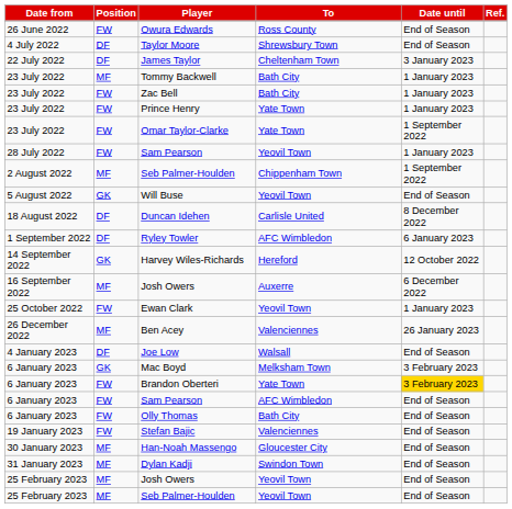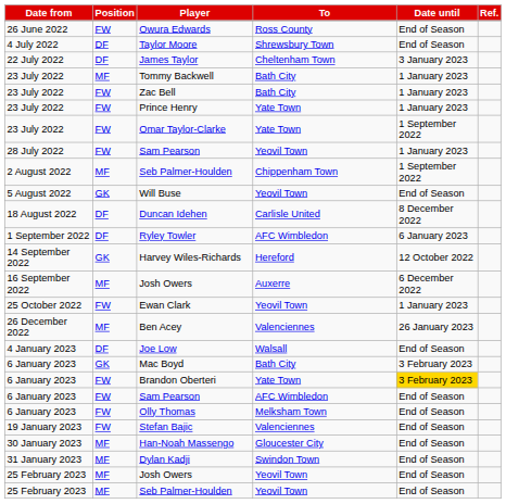 <table class="wikitable"  style="text-align:left; font-size:90%; ">
 <tr>
 <th style="background:#DD0000; color:#FFFFFF; width:120px;">Date from</th>
 <th style="background:#DD0000; color:#FFFFFF; width:50px;">Position</th>
 <th style="background:#DD0000; color:#FFFFFF; width:160px;">Player</th>
 <th style="background:#DD0000; color:#FFFFFF; width:200px;">To</th>
 <th style="background:#DD0000; color:#FFFFFF; width:110px;">Date until</th>
 <th style="background:#DD0000; color:#FFFFFF; width:25px;">Ref.</th>
 </tr>
 <tr>
 </tr>
 <tr>
 <td>26 June 2022</td>
 <td><a href='#'>FW</a></td>
 <td> <a href='#'>Owura Edwards</a></td>
 <td> <a href='#'>Ross County</a></td>
 <td>End of Season</td>
 <td></td>
 </tr>
 <tr>
 <td>4 July 2022</td>
 <td><a href='#'>DF</a></td>
 <td> <a href='#'>Taylor Moore</a></td>
 <td> <a href='#'>Shrewsbury Town</a></td>
 <td>End of Season</td>
 <td></td>
 </tr>
 <tr>
 <td>22 July 2022</td>
 <td><a href='#'>DF</a></td>
 <td> <a href='#'>James Taylor</a></td>
 <td> <a href='#'>Cheltenham Town</a></td>
 <td>3 January 2023</td>
 <td></td>
 </tr>
 <tr>
 <td>23 July 2022</td>
 <td><a href='#'>MF</a></td>
 <td> Tommy Backwell</td>
 <td> <a href='#'>Bath City</a></td>
 <td>1 January 2023</td>
 <td></td>
 </tr>
 <tr>
 <td>23 July 2022</td>
 <td><a href='#'>FW</a></td>
 <td> Zac Bell</td>
 <td> <a href='#'>Bath City</a></td>
 <td>1 January 2023</td>
 <td></td>
 </tr>
 <tr>
 <td>23 July 2022</td>
 <td><a href='#'>FW</a></td>
 <td> Prince Henry</td>
 <td> <a href='#'>Yate Town</a></td>
 <td>1 January 2023</td>
 <td></td>
 </tr>
 <tr>
 <td>23 July 2022</td>
 <td><a href='#'>FW</a></td>
 <td> <a href='#'>Omar Taylor-Clarke</a></td>
 <td> <a href='#'>Yate Town</a></td>
 <td>1 September 2022</td>
 <td></td>
 </tr>
 <tr>
 <td>28 July 2022</td>
 <td><a href='#'>FW</a></td>
 <td> <a href='#'>Sam Pearson</a></td>
 <td> <a href='#'>Yeovil Town</a></td>
 <td>1 January 2023</td>
 <td></td>
 </tr>
 <tr>
 <td>2 August 2022</td>
 <td><a href='#'>MF</a></td>
 <td> <a href='#'>Seb Palmer-Houlden</a></td>
 <td> <a href='#'>Chippenham Town</a></td>
 <td>1 September 2022</td>
 <td></td>
 </tr>
 <tr>
 <td>5 August 2022</td>
 <td><a href='#'>GK</a></td>
 <td> Will Buse</td>
 <td> <a href='#'>Yeovil Town</a></td>
 <td>End of Season</td>
 <td></td>
 </tr>
 <tr>
 <td>18 August 2022</td>
 <td><a href='#'>DF</a></td>
 <td> <a href='#'>Duncan Idehen</a></td>
 <td> <a href='#'>Carlisle United</a></td>
 <td>8 December 2022</td>
 <td></td>
 </tr>
 <tr>
 <td>1 September 2022</td>
 <td><a href='#'>DF</a></td>
 <td> <a href='#'>Ryley Towler</a></td>
 <td> <a href='#'>AFC Wimbledon</a></td>
 <td>6 January 2023</td>
 <td></td>
 </tr>
 <tr>
 <td>14 September 2022</td>
 <td><a href='#'>GK</a></td>
 <td> Harvey Wiles-Richards</td>
 <td> <a href='#'>Hereford</a></td>
 <td>12 October 2022</td>
 <td></td>
 </tr>
 <tr>
 <td>16 September 2022</td>
 <td><a href='#'>MF</a></td>
 <td> Josh Owers</td>
 <td> <a href='#'>Auxerre</a></td>
 <td>6 December 2022</td>
 <td></td>
 </tr>
 <tr>
 <td>25 October 2022</td>
 <td><a href='#'>FW</a></td>
 <td> Ewan Clark</td>
 <td> <a href='#'>Yeovil Town</a></td>
 <td>1 January 2023</td>
 <td></td>
 </tr>
 <tr>
 <td>26 December 2022</td>
 <td><a href='#'>MF</a></td>
 <td> Ben Acey</td>
 <td> <a href='#'>Valenciennes</a></td>
 <td>26 January 2023</td>
 <td></td>
 </tr>
 <tr>
 <td>4 January 2023</td>
 <td><a href='#'>DF</a></td>
 <td> <a href='#'>Joe Low</a></td>
 <td> <a href='#'>Walsall</a></td>
 <td>End of Season</td>
 <td></td>
 </tr>
 <tr>
 <td>6 January 2023</td>
 <td><a href='#'>GK</a></td>
 <td> Mac Boyd</td>
-<td> <a href='#'>Melksham Town</a></td>
+<td> <a href='#'>Bath City</a></td>
 <td>3 February 2023</td>
 <td></td>
 </tr>
 <tr>
 <td>6 January 2023</td>
 <td><a href='#'>FW</a></td>
 <td> Brandon Oberteri</td>
 <td> <a href='#'>Yate Town</a></td>
 <td style="background: gold;">3 February 2023</td>
 <td></td>
 </tr>
 <tr>
 <td>6 January 2023</td>
 <td><a href='#'>FW</a></td>
 <td> <a href='#'>Sam Pearson</a></td>
 <td> <a href='#'>AFC Wimbledon</a></td>
 <td>End of Season</td>
 <td></td>
 </tr>
 <tr>
 <td>6 January 2023</td>
 <td><a href='#'>FW</a></td>
 <td> <a href='#'>Olly Thomas</a></td>
-<td> <a href='#'>Bath City</a></td>
+<td> <a href='#'>Melksham Town</a></td>
 <td>End of Season</td>
 <td></td>
 </tr>
 <tr>
 <td>19 January 2023</td>
 <td><a href='#'>FW</a></td>
 <td> <a href='#'>Stefan Bajic</a></td>
 <td> <a href='#'>Valenciennes</a></td>
 <td>End of Season</td>
 <td></td>
 </tr>
 <tr>
 <td>30 January 2023</td>
 <td><a href='#'>MF</a></td>
 <td> <a href='#'>Han-Noah Massengo</a></td>
 <td> <a href='#'>Gloucester City</a></td>
 <td>End of Season</td>
 <td></td>
 </tr>
 <tr>
 <td>31 January 2023</td>
 <td><a href='#'>MF</a></td>
 <td> <a href='#'>Dylan Kadji</a></td>
 <td> <a href='#'>Swindon Town</a></td>
 <td>End of Season</td>
 <td></td>
 </tr>
 <tr>
 <td>25 February 2023</td>
 <td><a href='#'>MF</a></td>
 <td> Josh Owers</td>
 <td> <a href='#'>Yeovil Town</a></td>
 <td>End of Season</td>
 <td></td>
 </tr>
 <tr>
 <td>25 February 2023</td>
 <td><a href='#'>MF</a></td>
 <td> <a href='#'>Seb Palmer-Houlden</a></td>
 <td> <a href='#'>Yeovil Town</a></td>
 <td>End of Season</td>
 <td></td>
 </tr>
 </table>
